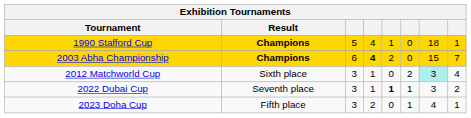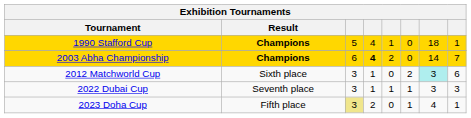 <table class="wikitable collapsible" style="font-size:100%; text-align:center;" width="60%">
 <tr>
 <th colspan=9>Exhibition Tournaments</th>
 </tr>
 <tr>
 <th>Tournament</th>
 <th>Result</th>
 <th></th>
 <th></th>
 <th></th>
 <th></th>
 <th></th>
 <th></th>
 </tr>
 <tr style="background:Gold;">
 <td> <a href='#'>1990 Stafford Cup</a></td>
 <td><strong>Champions</strong></td>
 <td>5</td>
 <td>4</td>
 <td>1</td>
 <td>0</td>
 <td>18</td>
 <td>1</td>
 </tr>
 <tr>
 </tr>
 <tr style="background:Gold;">
 <td> <a href='#'>2003 Abha Championship</a></td>
 <td><strong>Champions</strong></td>
 <td>6</td>
 <td><strong>4</strong></td>
 <td>2</td>
 <td>0</td>
-<td>15</td>
+<td>14</td>
 <td>7</td>
 </tr>
 <tr>
 <td> <a href='#'>2012 Matchworld Cup</a></td>
 <td>Sixth place</td>
 <td>3</td>
 <td>1</td>
 <td>0</td>
 <td>2</td>
 <td style="background: paleturquoise;">3</td>
-<td>4</td>
+<td>6</td>
 </tr>
 <tr>
 <td> <a href='#'>2022 Dubai Cup</a></td>
 <td>Seventh place</td>
 <td>3</td>
 <td>1</td>
-<td><strong>1</strong></td>
+<td>1</td>
 <td>1</td>
 <td>3</td>
-<td>2</td>
+<td>3</td>
 </tr>
 <tr>
 <td> <a href='#'>2023 Doha Cup</a></td>
 <td>Fifth place</td>
-<td>3</td>
+<td style="background: khaki;">3</td>
 <td>2</td>
 <td>0</td>
 <td>1</td>
 <td>4</td>
 <td>1</td>
 </tr>
 </table>
